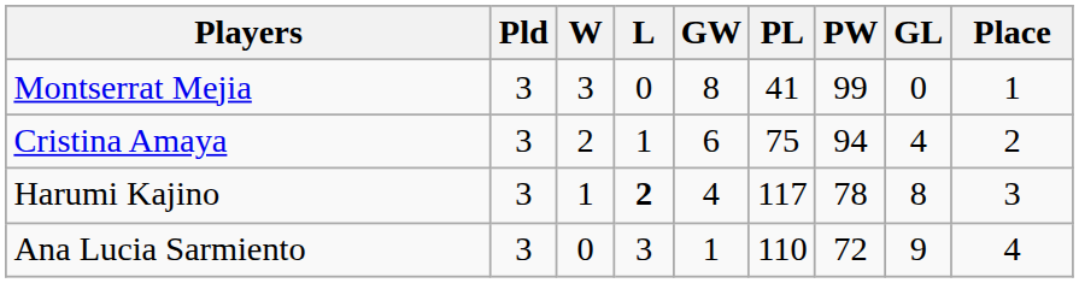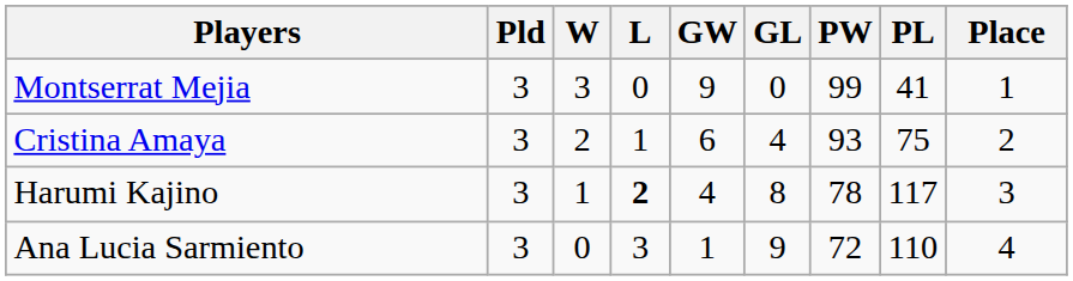 <table class=wikitable style="text-align:center">
 <tr>
 <th width=220>Players</th>
 <th width=20>Pld</th>
 <th width=20>W</th>
 <th width=20>L</th>
 <th width=20>GW</th>
+<th width=20>GL</th>
+<th width=20>PW</th>
 <th width=20>PL</th>
-<th width=20>PW</th>
-<th width=20>GL</th>
 <th width=50>Place</th>
 </tr>
 <tr>
 <td align=left> <a href='#'>Montserrat Mejia</a></td>
 <td>3</td>
 <td>3</td>
 <td>0</td>
-<td>8</td>
+<td>9</td>
+<td>0</td>
+<td>99</td>
 <td>41</td>
-<td>99</td>
-<td>0</td>
 <td>1</td>
 </tr>
 <tr>
 <td align=left> <a href='#'>Cristina Amaya</a></td>
 <td>3</td>
 <td>2</td>
 <td>1</td>
 <td>6</td>
+<td>4</td>
+<td>93</td>
 <td>75</td>
-<td>94</td>
-<td>4</td>
 <td>2</td>
 </tr>
 <tr>
 <td align=left> Harumi Kajino</td>
 <td>3</td>
 <td>1</td>
 <td><strong>2</strong></td>
 <td>4</td>
+<td>8</td>
+<td>78</td>
 <td>117</td>
-<td>78</td>
-<td>8</td>
 <td>3</td>
 </tr>
 <tr>
 <td align=left> Ana Lucia Sarmiento</td>
 <td>3</td>
 <td>0</td>
 <td>3</td>
 <td>1</td>
+<td>9</td>
+<td>72</td>
 <td>110</td>
-<td>72</td>
-<td>9</td>
 <td>4</td>
 </tr>
 </table>
